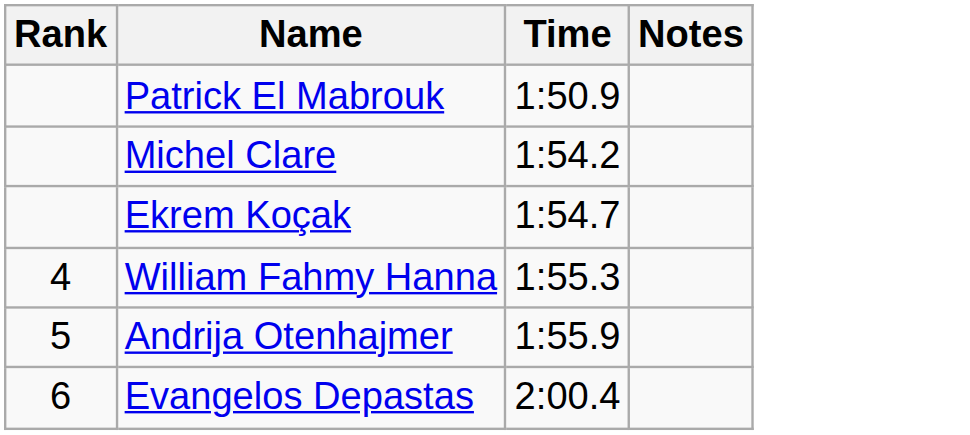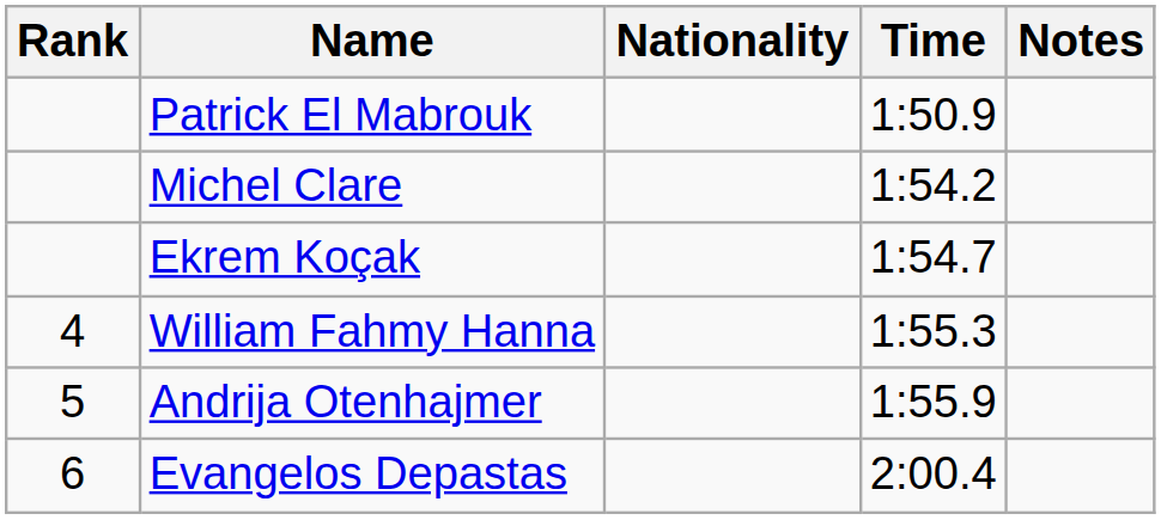 <table class="wikitable sortable" style="text-align:center">
 <tr>
 <th>Rank</th>
 <th>Name</th>
+<th>Nationality</th>
 <th>Time</th>
 <th>Notes</th>
 </tr>
 <tr>
 <td></td>
 <td align=left><a href='#'>Patrick El Mabrouk</a></td>
+<td align=left></td>
 <td>1:50.9</td>
 <td></td>
 </tr>
 <tr>
 <td></td>
 <td align=left><a href='#'>Michel Clare</a></td>
+<td align=left></td>
 <td>1:54.2</td>
 <td></td>
 </tr>
 <tr>
 <td></td>
 <td align=left><a href='#'>Ekrem Koçak</a></td>
+<td align=left></td>
 <td>1:54.7</td>
 <td></td>
 </tr>
 <tr>
 <td>4</td>
 <td align=left><a href='#'>William Fahmy Hanna</a></td>
+<td align=left></td>
 <td>1:55.3</td>
 <td></td>
 </tr>
 <tr>
 <td>5</td>
 <td align=left><a href='#'>Andrija Otenhajmer</a></td>
+<td align=left></td>
 <td>1:55.9</td>
 <td></td>
 </tr>
 <tr>
 <td>6</td>
 <td align=left><a href='#'>Evangelos Depastas</a></td>
+<td align=left></td>
 <td>2:00.4</td>
 <td></td>
 </tr>
 </table>
